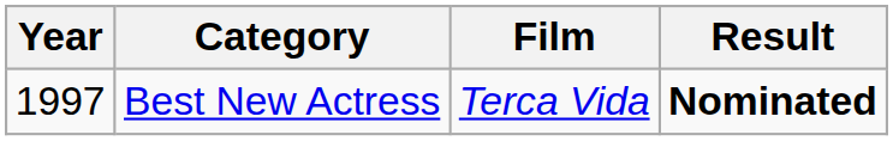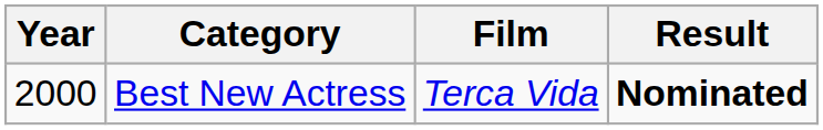 <table class="wikitable">
 <tr>
 <th><strong>Year</strong></th>
 <th><strong>Category</strong></th>
 <th><strong>Film</strong></th>
 <th><strong>Result</strong></th>
 </tr>
 <tr>
-<td>1997</td>
+<td>2000</td>
 <td><a href='#'>Best New Actress</a></td>
 <td><em><a href='#'>Terca Vida</a></em></td>
 <td><strong>Nominated</strong></td>
 </tr>
 </table>
